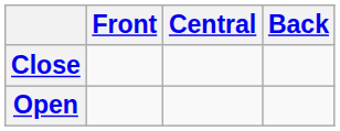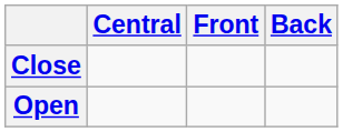 <table class="wikitable" style="text-align:center;">
 <tr>
 <th></th>
+<th><a href='#'>Central</a></th>
 <th><a href='#'>Front</a></th>
-<th><a href='#'>Central</a></th>
 <th><a href='#'>Back</a></th>
 </tr>
 <tr>
 <th><a href='#'>Close</a></th>
+<td></td>
 <td>   </td>
-<td></td>
 <td>   </td>
 </tr>
 <tr>
 <th><a href='#'>Open</a></th>
+<td>   </td>
 <td></td>
-<td>   </td>
 <td></td>
 </tr>
 </table>
